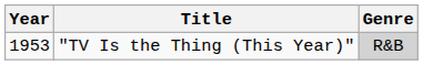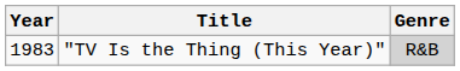 <table class=wikitable>
 <tr>
 <th>Year</th>
 <th>Title</th>
 <th>Genre</th>
 </tr>
 <tr align=center>
-<td>1953</td>
+<td>1983</td>
 <td>"TV Is the Thing (This Year)"</td>
 <td style="background: lightgrey;">R&B</td>
 </tr>
 </table>
